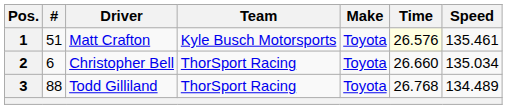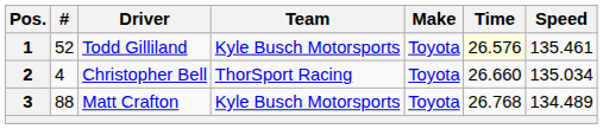 <table class="wikitable" style="font-size: 95%;">
 <tr>
 <th>Pos.</th>
 <th>#</th>
 <th>Driver</th>
 <th>Team</th>
 <th>Make</th>
 <th>Time</th>
 <th>Speed</th>
 </tr>
 <tr>
 <th>1</th>
-<td>51</td>
-<td><a href='#'>Matt Crafton</a></td>
+<td>52</td>
+<td><a href='#'>Todd Gilliland</a></td>
 <td><a href='#'>Kyle Busch Motorsports</a></td>
 <td><a href='#'>Toyota</a></td>
 <td style="background: lightyellow;">26.576</td>
 <td>135.461</td>
 </tr>
 <tr>
 <th>2</th>
-<td>6</td>
+<td>4</td>
 <td><a href='#'>Christopher Bell</a></td>
 <td><a href='#'>ThorSport Racing</a></td>
 <td><a href='#'>Toyota</a></td>
 <td>26.660</td>
 <td>135.034</td>
 </tr>
 <tr>
 <th>3</th>
 <td>88</td>
-<td><a href='#'>Todd Gilliland</a></td>
-<td><a href='#'>ThorSport Racing</a></td>
+<td><a href='#'>Matt Crafton</a></td>
+<td><a href='#'>Kyle Busch Motorsports</a></td>
 <td><a href='#'>Toyota</a></td>
 <td>26.768</td>
 <td>134.489</td>
 </tr>
 <tr>
 <th colspan="7"></th>
 </tr>
 </table>
